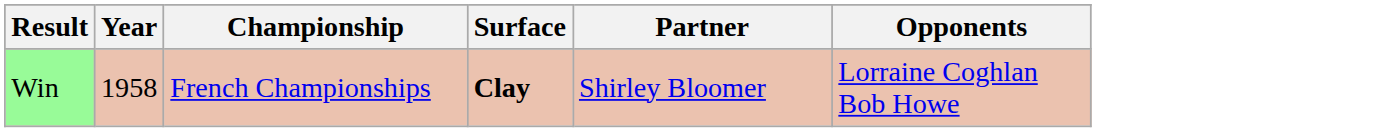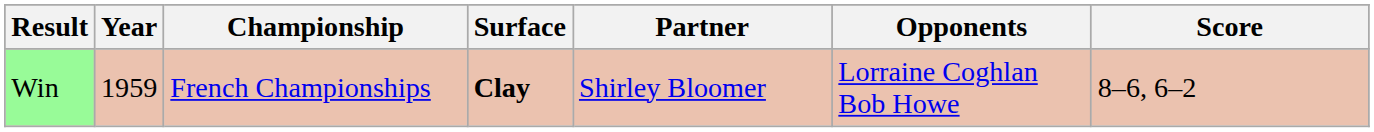 <table class="sortable wikitable">
 <tr>
 <th style="width:40px">Result</th>
 <th style="width:30px">Year</th>
 <th style="width:165px">Championship</th>
 <th style="width:50px">Surface</th>
 <th style="width:140px">Partner</th>
 <th style="width:140px">Opponents</th>
+<th style="width:150px" class="unsortable">Score</th>
 </tr>
 <tr style="background:#ebc2af;">
 <td style="background:#98fb98;">Win</td>
-<td>1958</td>
+<td>1959</td>
 <td><a href='#'>French Championships</a></td>
 <td><strong>Clay</strong></td>
 <td> <a href='#'>Shirley Bloomer</a></td>
 <td> <a href='#'>Lorraine Coghlan</a> <br>  <a href='#'>Bob Howe</a></td>
+<td>8–6, 6–2</td>
 </tr>
 </table>
